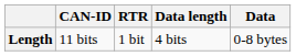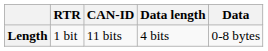 <table class="wikitable">
 <tr>
 <th></th>
+<th>RTR</th>
 <th>CAN-ID</th>
-<th>RTR</th>
 <th>Data length</th>
 <th>Data</th>
 </tr>
 <tr>
 <th>Length</th>
+<td>1 bit</td>
 <td>11 bits</td>
-<td>1 bit</td>
 <td>4 bits</td>
 <td>0-8 bytes</td>
 </tr>
 </table>
